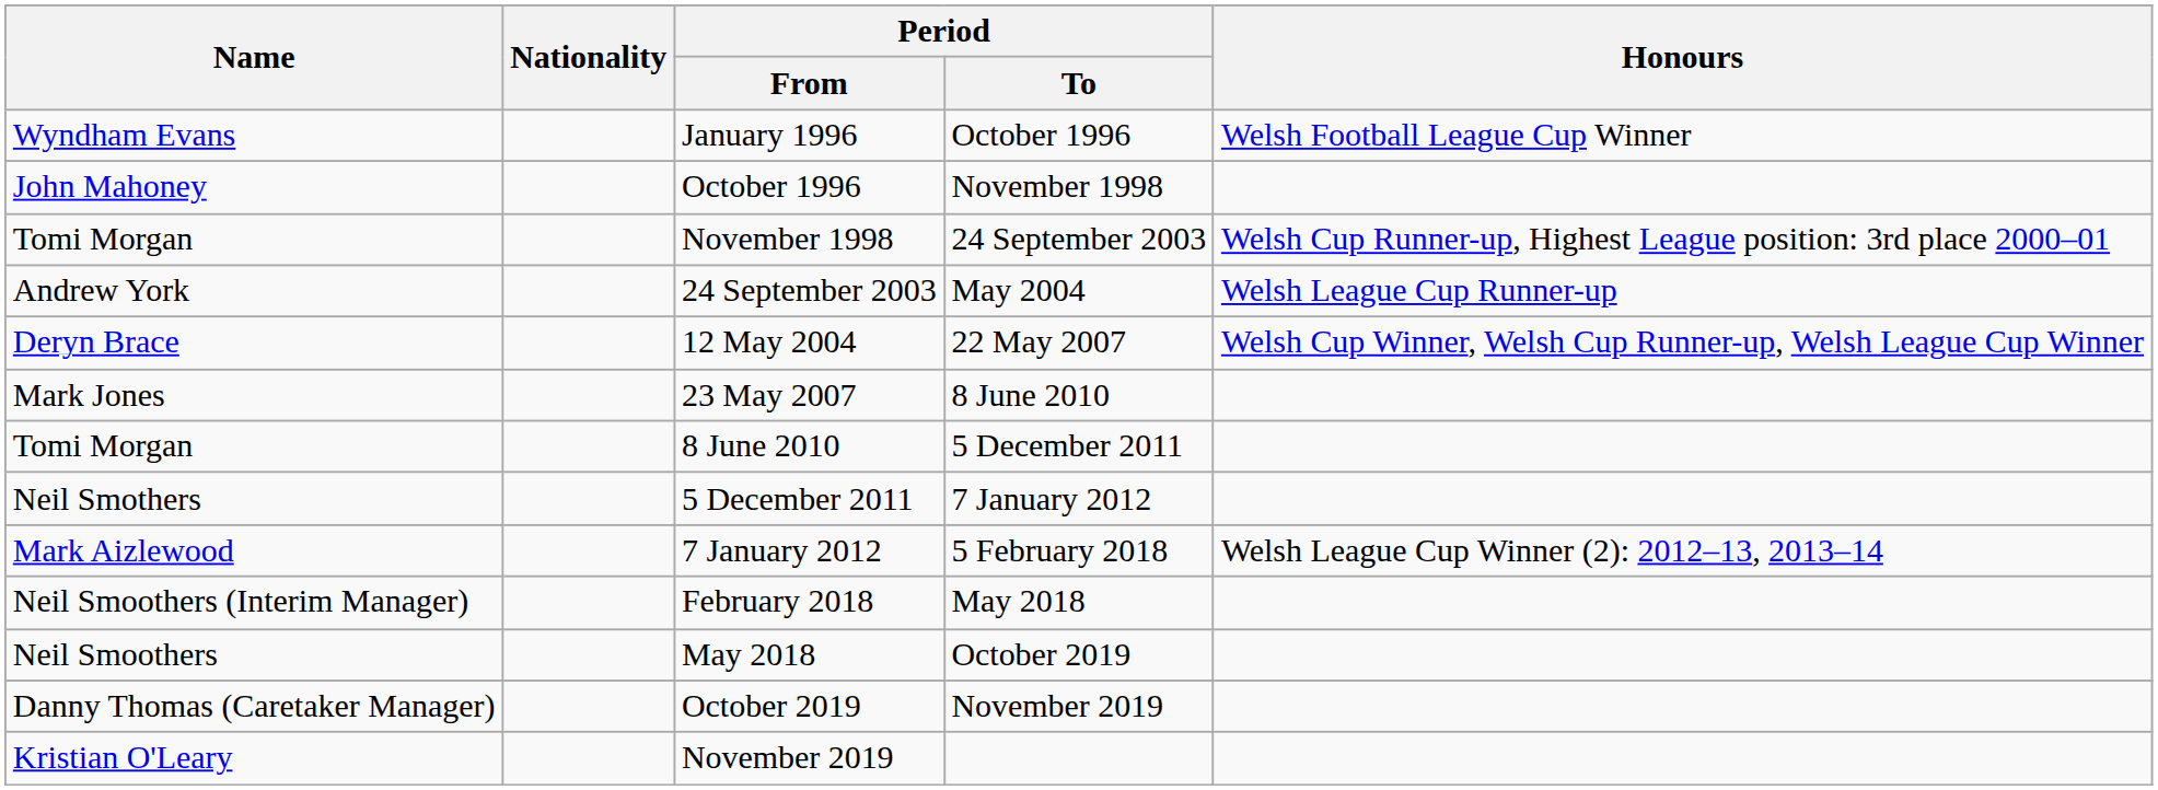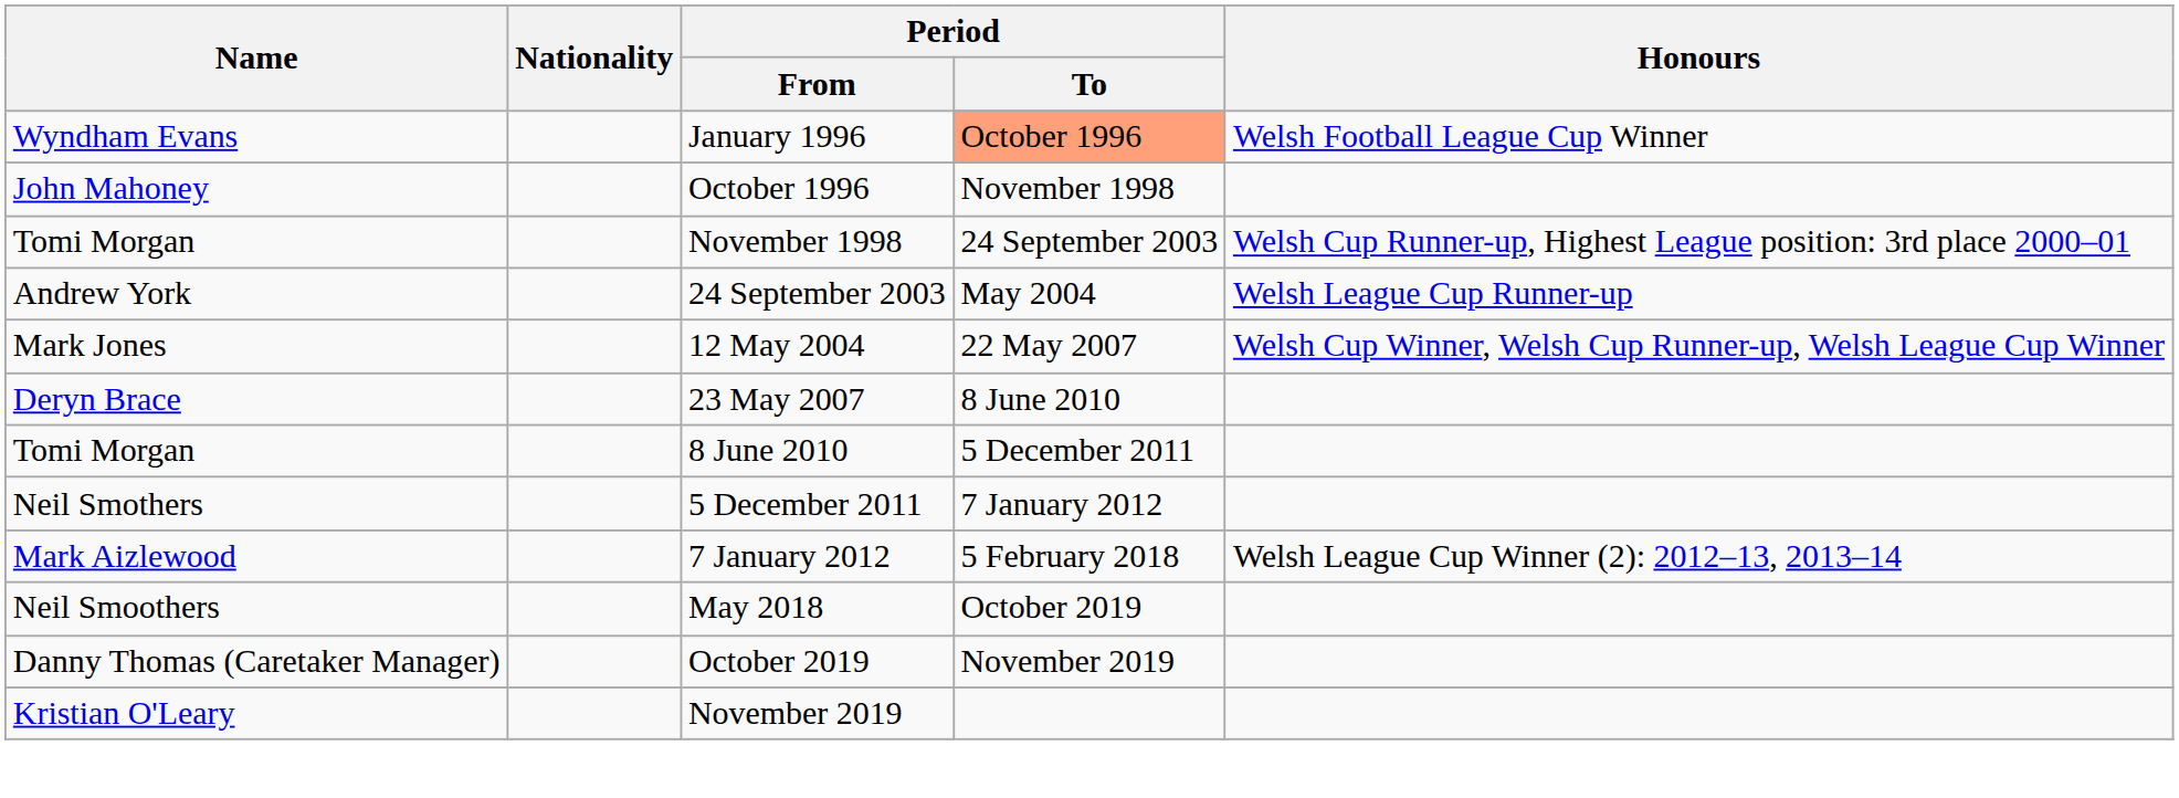 <table class="wikitable" style="text-align: left">
 <tr>
 <th rowspan="2">Name</th>
 <th rowspan="2">Nationality</th>
 <th colspan="2">Period</th>
 <th rowspan="2">Honours</th>
 </tr>
 <tr>
 <th>From</th>
 <th>To</th>
 </tr>
 <tr>
 <td align=left><a href='#'>Wyndham Evans</a></td>
 <td></td>
 <td align=left>January 1996</td>
-<td align=left>October 1996</td>
+<td align=left style="background: lightsalmon;">October 1996</td>
 <td align=left><a href='#'>Welsh Football League Cup</a> Winner</td>
 </tr>
 <tr>
 <td align=left><a href='#'>John Mahoney</a></td>
 <td></td>
 <td align=left>October 1996</td>
 <td align=left>November 1998</td>
 <td align=left></td>
 </tr>
 <tr>
 <td align=left>Tomi Morgan</td>
 <td></td>
 <td align=left>November 1998</td>
 <td align=left>24 September 2003</td>
 <td align=left><a href='#'>Welsh Cup Runner-up</a>, Highest <a href='#'>League</a> position: 3rd place <a href='#'>2000–01</a></td>
 </tr>
 <tr>
 <td align=left>Andrew York</td>
 <td></td>
 <td align=left>24 September 2003</td>
 <td align=left>May 2004</td>
 <td align=left><a href='#'>Welsh League Cup Runner-up</a></td>
 </tr>
 <tr>
-<td align=left><a href='#'>Deryn Brace</a></td>
+<td align=left>Mark Jones</td>
 <td></td>
 <td align=left>12 May 2004</td>
 <td align=left>22 May 2007</td>
 <td align=left><a href='#'>Welsh Cup Winner</a>, <a href='#'>Welsh Cup Runner-up</a>, <a href='#'>Welsh League Cup Winner</a></td>
 </tr>
 <tr>
-<td align=left>Mark Jones</td>
+<td align=left><a href='#'>Deryn Brace</a></td>
 <td></td>
 <td align=left>23 May 2007</td>
 <td align=left>8 June 2010</td>
 <td align=left></td>
 </tr>
 <tr>
 <td align=left>Tomi Morgan</td>
 <td></td>
 <td align=left>8 June 2010</td>
 <td align=left>5 December 2011</td>
 <td align=left></td>
 </tr>
 <tr>
 <td align=left>Neil Smothers</td>
 <td></td>
 <td align=left>5 December 2011</td>
 <td align=left>7 January 2012</td>
 <td align=left></td>
 </tr>
 <tr>
 <td align=left><a href='#'>Mark Aizlewood</a></td>
 <td></td>
 <td align=left>7 January 2012</td>
 <td align=left>5 February 2018</td>
 <td align=left>Welsh League Cup Winner (2): <a href='#'>2012–13</a>, <a href='#'>2013–14</a></td>
 </tr>
 <tr>
-<td align=left>Neil Smoothers (Interim Manager)</td>
-<td></td>
-<td align=left>February 2018</td>
-<td align=left>May 2018</td>
-<td align=left></td>
-</tr>
-<tr>
 <td align=left>Neil Smoothers</td>
 <td></td>
 <td align=left>May 2018</td>
 <td align=left>October 2019</td>
 <td align=left></td>
 </tr>
 <tr>
 <td align=left>Danny Thomas (Caretaker Manager)</td>
 <td></td>
 <td align=left>October 2019</td>
 <td align=left>November 2019</td>
 <td align=left></td>
 </tr>
 <tr>
 <td align=left><a href='#'>Kristian O'Leary</a></td>
 <td></td>
 <td align=left>November 2019</td>
 <td align=left></td>
 <td align=left></td>
 </tr>
 </table>
